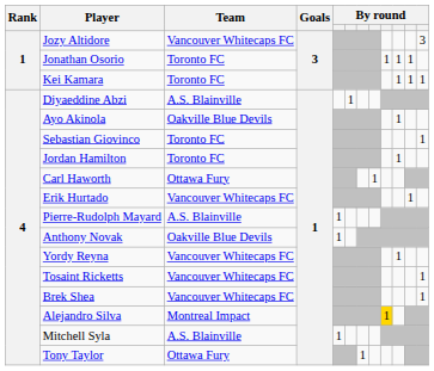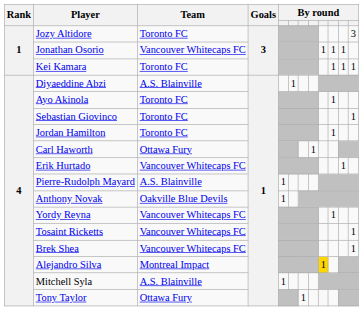 <table class="wikitable" style="text-align:center">
 <tr>
 <th rowspan="2">Rank</th>
 <th rowspan="2">Player</th>
 <th rowspan="2">Team</th>
 <th rowspan="2">Goals</th>
 <th colspan="8">By round</th>
 </tr>
 <tr>
 <th></th>
 <th></th>
 <th></th>
 <th></th>
 <th></th>
 <th></th>
 <th></th>
 <th></th>
 </tr>
 <tr>
 <th rowspan=3>1</th>
 <td align="left"> <a href='#'>Jozy Altidore</a></td>
-<td align="left"><a href='#'>Vancouver Whitecaps FC</a></td>
+<td align="left"><a href='#'>Toronto FC</a></td>
 <th rowspan="3">3</th>
 <td bgcolor="silver" colspan="4"></td>
 <td></td>
 <td></td>
 <td></td>
 <td>3</td>
 </tr>
 <tr>
 <td align="left"> <a href='#'>Jonathan Osorio</a></td>
-<td align="left"><a href='#'>Toronto FC</a></td>
+<td align="left"><a href='#'>Vancouver Whitecaps FC</a></td>
 <td bgcolor="silver" colspan="4"></td>
 <td>1</td>
 <td>1</td>
 <td>1</td>
 <td></td>
 </tr>
 <tr>
 <td align="left"> <a href='#'>Kei Kamara</a></td>
 <td align="left"><a href='#'>Toronto FC</a></td>
 <td bgcolor="silver" colspan="4"></td>
 <td></td>
 <td>1</td>
 <td>1</td>
 <td>1</td>
 </tr>
 <tr>
 <th rowspan="14">4</th>
 <td align="left"> <a href='#'>Diyaeddine Abzi</a></td>
 <td align="left"><a href='#'>A.S. Blainville</a></td>
 <th rowspan="14">1</th>
 <td></td>
 <td>1</td>
 <td></td>
 <td></td>
 <td bgcolor="silver" colspan="4"></td>
 </tr>
 <tr>
 <td align="left"> <a href='#'>Ayo Akinola</a></td>
-<td align="left"><a href='#'>Oakville Blue Devils</a></td>
+<td align="left"><a href='#'>Toronto FC</a></td>
 <td bgcolor="silver" colspan="4"></td>
 <td></td>
 <td>1</td>
 <td></td>
 <td></td>
 </tr>
 <tr>
 <td align="left"> <a href='#'>Sebastian Giovinco</a></td>
 <td align="left"><a href='#'>Toronto FC</a></td>
 <td bgcolor="silver" colspan="4"></td>
 <td></td>
 <td></td>
 <td></td>
 <td>1</td>
 </tr>
 <tr>
 <td align="left"> <a href='#'>Jordan Hamilton</a></td>
 <td align="left"><a href='#'>Toronto FC</a></td>
 <td bgcolor="silver" colspan="4"></td>
 <td></td>
 <td>1</td>
 <td></td>
 <td></td>
 </tr>
 <tr>
 <td align="left"> <a href='#'>Carl Haworth</a></td>
 <td align="left"><a href='#'>Ottawa Fury</a></td>
 <td bgcolor="silver" colspan="2"></td>
 <td></td>
 <td>1</td>
 <td></td>
 <td></td>
 <td bgcolor="silver" colspan="4"></td>
 </tr>
 <tr>
 <td align="left"> <a href='#'>Erik Hurtado</a></td>
 <td align="left"><a href='#'>Vancouver Whitecaps FC</a></td>
 <td bgcolor="silver" colspan="4"></td>
 <td></td>
 <td></td>
 <td>1</td>
 <td></td>
 </tr>
 <tr>
 <td align="left"> <a href='#'>Pierre-Rudolph Mayard</a></td>
 <td align="left"><a href='#'>A.S. Blainville</a></td>
 <td>1</td>
 <td></td>
 <td></td>
 <td></td>
 <td bgcolor="silver" colspan="4"></td>
 </tr>
 <tr>
 <td align="left"> <a href='#'>Anthony Novak</a></td>
 <td align="left"><a href='#'>Oakville Blue Devils</a></td>
 <td>1</td>
 <td></td>
 <td bgcolor="silver" colspan="6"></td>
 </tr>
 <tr>
 <td align="left"> <a href='#'>Yordy Reyna</a></td>
 <td align="left"><a href='#'>Vancouver Whitecaps FC</a></td>
 <td bgcolor="silver" colspan="4"></td>
 <td></td>
 <td>1</td>
 <td></td>
 <td></td>
 </tr>
 <tr>
 <td align="left"> <a href='#'>Tosaint Ricketts</a></td>
 <td align="left"><a href='#'>Vancouver Whitecaps FC</a></td>
 <td bgcolor="silver" colspan="4"></td>
 <td></td>
 <td></td>
 <td></td>
 <td>1</td>
 </tr>
 <tr>
 <td align="left"> <a href='#'>Brek Shea</a></td>
 <td align="left"><a href='#'>Vancouver Whitecaps FC</a></td>
 <td bgcolor="silver" colspan="4"></td>
 <td></td>
 <td></td>
 <td></td>
 <td>1</td>
 </tr>
 <tr>
 <td align="left"> <a href='#'>Alejandro Silva</a></td>
 <td align="left"><a href='#'>Montreal Impact</a></td>
 <td bgcolor="silver" colspan="4"></td>
 <td style="background: gold;">1</td>
 <td></td>
 <td bgcolor="silver" colspan="4"></td>
 </tr>
 <tr>
 <td align="left"> Mitchell Syla</td>
 <td align="left"><a href='#'>A.S. Blainville</a></td>
 <td>1</td>
 <td></td>
 <td></td>
 <td></td>
 <td bgcolor="silver" colspan="4"></td>
 </tr>
 <tr>
 <td align="left"> <a href='#'>Tony Taylor</a></td>
 <td align="left"><a href='#'>Ottawa Fury</a></td>
 <td bgcolor="silver" colspan="2"></td>
 <td>1</td>
 <td></td>
 <td></td>
 <td></td>
 <td bgcolor="silver" colspan="4"></td>
 </tr>
 </table>
